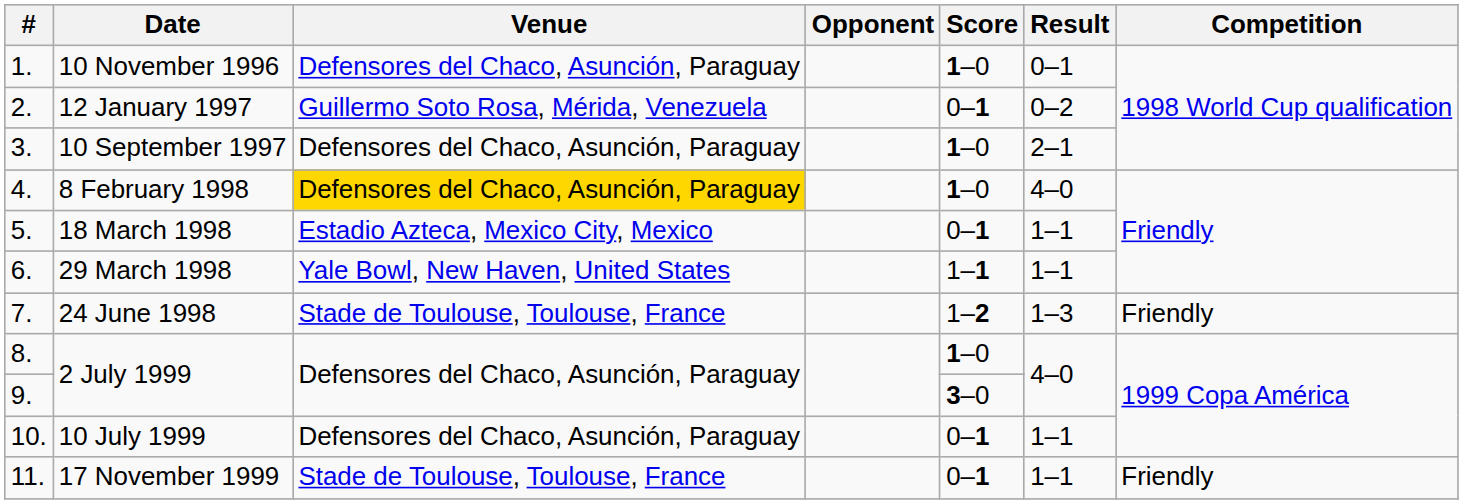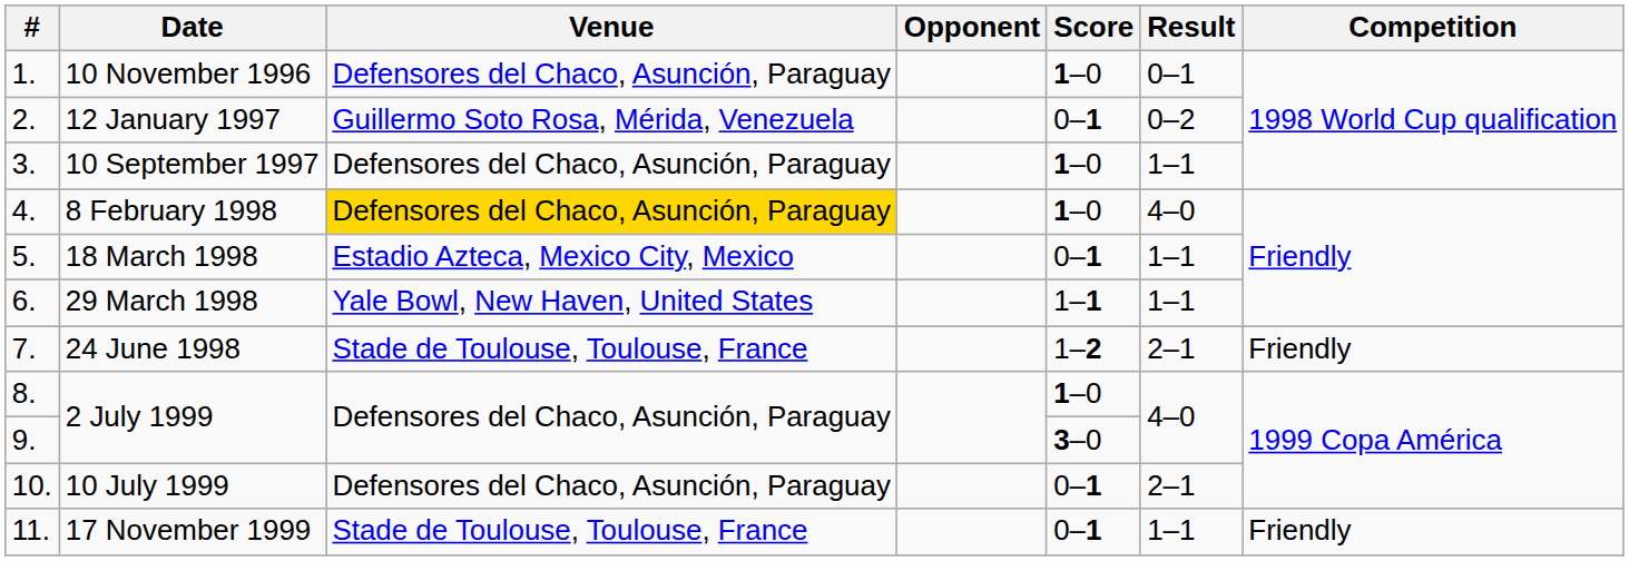 <table class="wikitable">
 <tr>
 <th>#</th>
 <th>Date</th>
 <th>Venue</th>
 <th>Opponent</th>
 <th>Score</th>
 <th>Result</th>
 <th>Competition</th>
 </tr>
 <tr>
 <td>1.</td>
 <td>10 November 1996</td>
 <td><a href='#'>Defensores del Chaco</a>, <a href='#'>Asunción</a>, Paraguay</td>
 <td></td>
 <td><strong>1</strong>–0</td>
 <td>0–1</td>
 <td rowspan="3"><a href='#'>1998 World Cup qualification</a></td>
 </tr>
 <tr>
 <td>2.</td>
 <td>12 January 1997</td>
 <td><a href='#'>Guillermo Soto Rosa</a>, <a href='#'>Mérida</a>, <a href='#'>Venezuela</a></td>
 <td></td>
 <td>0–<strong>1</strong></td>
 <td>0–2</td>
 </tr>
 <tr>
 <td>3.</td>
 <td>10 September 1997</td>
 <td>Defensores del Chaco, Asunción, Paraguay</td>
 <td></td>
 <td><strong>1</strong>–0</td>
-<td>2–1</td>
+<td>1–1</td>
 </tr>
 <tr>
 <td>4.</td>
 <td>8 February 1998</td>
 <td style="background: gold;">Defensores del Chaco, Asunción, Paraguay</td>
 <td></td>
 <td><strong>1</strong>–0</td>
 <td>4–0</td>
 <td rowspan="3"><a href='#'>Friendly</a></td>
 </tr>
 <tr>
 <td>5.</td>
 <td>18 March 1998</td>
 <td><a href='#'>Estadio Azteca</a>, <a href='#'>Mexico City</a>, <a href='#'>Mexico</a></td>
 <td></td>
 <td>0–<strong>1</strong></td>
 <td>1–1</td>
 </tr>
 <tr>
 <td>6.</td>
 <td>29 March 1998</td>
 <td><a href='#'>Yale Bowl</a>, <a href='#'>New Haven</a>, <a href='#'>United States</a></td>
 <td></td>
 <td>1–<strong>1</strong></td>
 <td>1–1</td>
 </tr>
 <tr>
 <td>7.</td>
 <td>24 June 1998</td>
 <td><a href='#'>Stade de Toulouse</a>, <a href='#'>Toulouse</a>, <a href='#'>France</a></td>
 <td></td>
 <td>1–<strong>2</strong></td>
-<td>1–3</td>
+<td>2–1</td>
 <td>Friendly</td>
 </tr>
 <tr>
 <td>8.</td>
 <td rowspan="2">2 July 1999</td>
 <td rowspan="2">Defensores del Chaco, Asunción, Paraguay</td>
 <td rowspan="2"></td>
 <td><strong>1</strong>–0</td>
 <td rowspan="2">4–0</td>
 <td rowspan="3"><a href='#'>1999 Copa América</a></td>
 </tr>
 <tr>
 <td>9.</td>
 <td><strong>3</strong>–0</td>
 </tr>
 <tr>
 <td>10.</td>
 <td>10 July 1999</td>
 <td>Defensores del Chaco, Asunción, Paraguay</td>
 <td></td>
 <td>0–<strong>1</strong></td>
-<td>1–1</td>
+<td>2–1</td>
 </tr>
 <tr>
 <td>11.</td>
 <td>17 November 1999</td>
 <td><a href='#'>Stade de Toulouse</a>, <a href='#'>Toulouse</a>, <a href='#'>France</a></td>
 <td></td>
 <td>0–<strong>1</strong></td>
 <td>1–1</td>
 <td>Friendly</td>
 </tr>
 </table>
